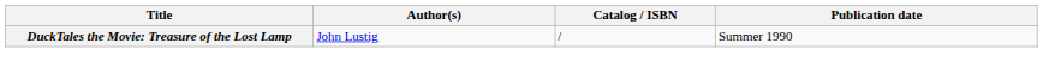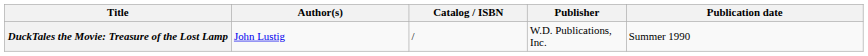 <table class="wikitable sortable" style="width:100%;">
 <tr>
 <th scope="col" style="width:23%;">Title</th>
 <th scope="col" style="width:18%;">Author(s)</th>
 <th scope="col" style="width:12%;">Catalog / ISBN</th>
+<th scope="col" style="width:10%;">Publisher</th>
 <th scope="col" style="width:24%;">Publication date</th>
 </tr>
 <tr>
 <th><em>DuckTales the Movie: Treasure of the Lost Lamp</em></th>
 <td><a href='#'>John Lustig</a></td>
 <td> / </td>
+<td>W.D. Publications, Inc.</td>
 <td>Summer 1990</td>
 </tr>
 </table>
